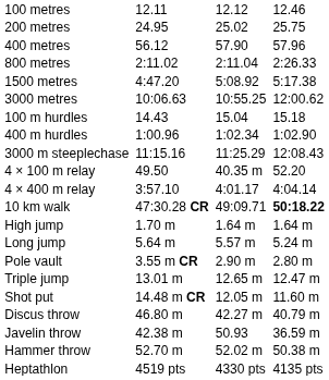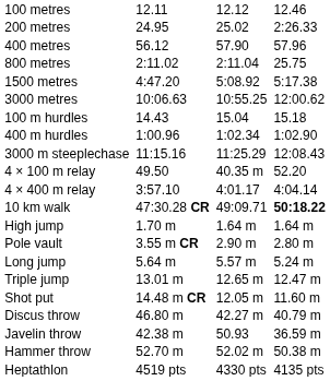 <table>
 <tr>
 <td>100 metres</td>
 <td></td>
 <td>12.11</td>
 <td></td>
 <td>12.12</td>
 <td></td>
 <td>12.46</td>
 </tr>
 <tr>
 <td>200 metres</td>
 <td></td>
 <td>24.95</td>
 <td></td>
 <td>25.02</td>
 <td></td>
-<td>25.75</td>
+<td>2:26.33</td>
 </tr>
 <tr>
 <td>400 metres</td>
 <td></td>
 <td>56.12</td>
 <td></td>
 <td>57.90</td>
 <td></td>
 <td>57.96</td>
 </tr>
 <tr>
 <td>800 metres</td>
 <td></td>
 <td>2:11.02</td>
 <td></td>
 <td>2:11.04</td>
 <td></td>
-<td>2:26.33</td>
+<td>25.75</td>
 </tr>
 <tr>
 <td>1500 metres</td>
 <td></td>
 <td>4:47.20</td>
 <td></td>
 <td>5:08.92</td>
 <td></td>
 <td>5:17.38</td>
 </tr>
 <tr>
 <td>3000 metres</td>
 <td></td>
 <td>10:06.63</td>
 <td></td>
 <td>10:55.25</td>
 <td></td>
 <td>12:00.62</td>
 </tr>
 <tr>
 <td>100 m hurdles</td>
 <td></td>
 <td>14.43</td>
 <td></td>
 <td>15.04</td>
 <td></td>
 <td>15.18</td>
 </tr>
 <tr>
 <td>400 m hurdles</td>
 <td></td>
 <td>1:00.96</td>
 <td></td>
 <td>1:02.34</td>
 <td></td>
 <td>1:02.90</td>
 </tr>
 <tr>
 <td>3000 m steeplechase</td>
 <td></td>
 <td>11:15.16</td>
 <td></td>
 <td>11:25.29</td>
 <td></td>
 <td>12:08.43</td>
 </tr>
 <tr>
 <td>4 × 100 m relay</td>
 <td></td>
 <td>49.50</td>
 <td></td>
 <td>40.35 m</td>
 <td></td>
 <td>52.20</td>
 </tr>
 <tr>
 <td>4 × 400 m relay</td>
 <td></td>
 <td>3:57.10</td>
 <td></td>
 <td>4:01.17</td>
 <td></td>
 <td>4:04.14</td>
 </tr>
 <tr>
 <td>10 km walk</td>
 <td></td>
 <td>47:30.28 <strong>CR</strong></td>
 <td></td>
 <td>49:09.71</td>
 <td></td>
 <td><strong>50:18.22</strong></td>
 </tr>
 <tr>
 <td>High jump</td>
 <td></td>
 <td>1.70 m</td>
 <td></td>
 <td>1.64 m</td>
 <td></td>
 <td>1.64 m</td>
 </tr>
 <tr>
+<td>Pole vault</td>
+<td></td>
+<td>3.55 m <strong>CR</strong></td>
+<td></td>
+<td>2.90 m</td>
+<td></td>
+<td>2.80 m</td>
+</tr>
+<tr>
 <td>Long jump</td>
 <td></td>
 <td>5.64 m</td>
 <td></td>
 <td>5.57 m</td>
 <td></td>
 <td>5.24 m</td>
-</tr>
-<tr>
-<td>Pole vault</td>
-<td></td>
-<td>3.55 m <strong>CR</strong></td>
-<td></td>
-<td>2.90 m</td>
-<td></td>
-<td>2.80 m</td>
 </tr>
 <tr>
 <td>Triple jump</td>
 <td></td>
 <td>13.01 m</td>
 <td></td>
 <td>12.65 m</td>
 <td></td>
 <td>12.47 m</td>
 </tr>
 <tr>
 <td>Shot put</td>
 <td></td>
 <td>14.48 m <strong>CR</strong></td>
 <td></td>
 <td>12.05 m</td>
 <td></td>
 <td>11.60 m</td>
 </tr>
 <tr>
 <td>Discus throw</td>
 <td></td>
 <td>46.80 m</td>
 <td></td>
 <td>42.27 m</td>
 <td></td>
 <td>40.79 m</td>
 </tr>
 <tr>
 <td>Javelin throw</td>
 <td></td>
 <td>42.38 m</td>
 <td></td>
 <td>50.93</td>
 <td></td>
 <td>36.59 m</td>
 </tr>
 <tr>
 <td>Hammer throw</td>
 <td></td>
 <td>52.70 m</td>
 <td></td>
 <td>52.02 m</td>
 <td></td>
 <td>50.38 m</td>
 </tr>
 <tr>
 <td>Heptathlon</td>
 <td></td>
 <td>4519 pts</td>
 <td></td>
 <td>4330 pts</td>
 <td></td>
 <td>4135 pts</td>
 </tr>
 </table>
